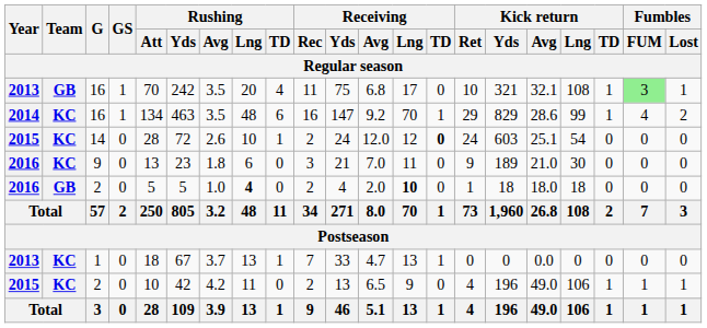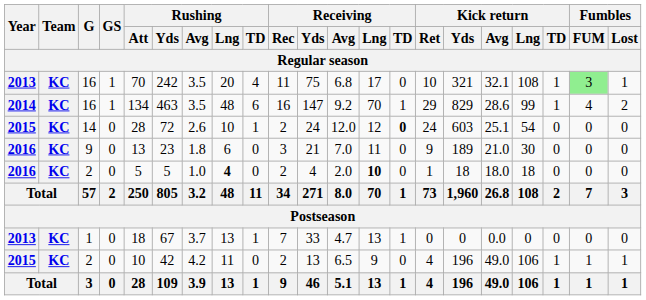 <table class="wikitable" style="text-align: center;">
 <tr>
 <th rowspan="2">Year</th>
 <th rowspan="2">Team</th>
 <th rowspan="2">G</th>
 <th rowspan="2">GS</th>
 <th colspan="5">Rushing</th>
 <th colspan="5">Receiving</th>
 <th colspan="5">Kick return</th>
 <th colspan="2">Fumbles</th>
 </tr>
 <tr>
 <th>Att</th>
 <th>Yds</th>
 <th>Avg</th>
 <th>Lng</th>
 <th>TD</th>
 <th>Rec</th>
 <th>Yds</th>
 <th>Avg</th>
 <th>Lng</th>
 <th>TD</th>
 <th>Ret</th>
 <th>Yds</th>
 <th>Avg</th>
 <th>Lng</th>
 <th>TD</th>
 <th>FUM</th>
 <th>Lost</th>
 </tr>
 <tr>
 <th colspan=21><strong>Regular season</strong></th>
 </tr>
 <tr>
 <th><a href='#'>2013</a></th>
-<th><a href='#'>GB</a></th>
+<th><a href='#'>KC</a></th>
 <td>16</td>
 <td>1</td>
 <td>70</td>
 <td>242</td>
 <td>3.5</td>
 <td>20</td>
 <td>4</td>
 <td>11</td>
 <td>75</td>
 <td>6.8</td>
 <td>17</td>
 <td>0</td>
 <td>10</td>
 <td>321</td>
 <td>32.1</td>
 <td>108</td>
 <td>1</td>
 <td style="background: lightgreen;">3</td>
 <td>1</td>
 </tr>
 <tr>
 <th><a href='#'>2014</a></th>
 <th><a href='#'>KC</a></th>
 <td>16</td>
 <td>1</td>
 <td>134</td>
 <td>463</td>
 <td>3.5</td>
 <td>48</td>
 <td>6</td>
 <td>16</td>
 <td>147</td>
 <td>9.2</td>
 <td>70</td>
 <td>1</td>
 <td>29</td>
 <td>829</td>
 <td>28.6</td>
 <td>99</td>
 <td>1</td>
 <td>4</td>
 <td>2</td>
 </tr>
 <tr>
 <th><a href='#'>2015</a></th>
 <th><a href='#'>KC</a></th>
 <td>14</td>
 <td>0</td>
 <td>28</td>
 <td>72</td>
 <td>2.6</td>
 <td>10</td>
 <td>1</td>
 <td>2</td>
 <td>24</td>
 <td>12.0</td>
 <td>12</td>
 <td><strong>0</strong></td>
 <td>24</td>
 <td>603</td>
 <td>25.1</td>
 <td>54</td>
 <td>0</td>
 <td>0</td>
 <td>0</td>
 </tr>
 <tr>
 <th><a href='#'>2016</a></th>
 <th><a href='#'>KC</a></th>
 <td>9</td>
 <td>0</td>
 <td>13</td>
 <td>23</td>
 <td>1.8</td>
 <td>6</td>
 <td>0</td>
 <td>3</td>
 <td>21</td>
 <td>7.0</td>
 <td>11</td>
 <td>0</td>
 <td>9</td>
 <td>189</td>
 <td>21.0</td>
 <td>30</td>
 <td>0</td>
 <td>0</td>
 <td>0</td>
 </tr>
 <tr>
 <th><a href='#'>2016</a></th>
-<th><a href='#'>GB</a></th>
+<th><a href='#'>KC</a></th>
 <td>2</td>
 <td>0</td>
 <td>5</td>
 <td>5</td>
 <td>1.0</td>
 <td><strong>4</strong></td>
 <td>0</td>
 <td>2</td>
 <td>4</td>
 <td>2.0</td>
 <td><strong>10</strong></td>
 <td>0</td>
 <td>1</td>
 <td>18</td>
 <td>18.0</td>
 <td>18</td>
 <td>0</td>
 <td>0</td>
 <td>0</td>
 </tr>
 <tr>
 <th colspan="2">Total</th>
 <th>57</th>
 <th>2</th>
 <th>250</th>
 <th>805</th>
 <th>3.2</th>
 <th>48</th>
 <th>11</th>
 <th>34</th>
 <th>271</th>
 <th>8.0</th>
 <th>70</th>
 <th>1</th>
 <th>73</th>
 <th>1,960</th>
 <th>26.8</th>
 <th>108</th>
 <th>2</th>
 <th>7</th>
 <th>3</th>
 </tr>
 <tr>
 <th colspan=21><strong>Postseason</strong></th>
 </tr>
 <tr>
 <th><a href='#'>2013</a></th>
 <th><a href='#'>KC</a></th>
 <td>1</td>
 <td>0</td>
 <td>18</td>
 <td>67</td>
 <td>3.7</td>
 <td>13</td>
 <td>1</td>
 <td>7</td>
 <td>33</td>
 <td>4.7</td>
 <td>13</td>
 <td>1</td>
 <td>0</td>
 <td>0</td>
 <td>0.0</td>
 <td>0</td>
 <td>0</td>
 <td>0</td>
 <td>0</td>
 </tr>
 <tr>
 <th><a href='#'>2015</a></th>
 <th><a href='#'>KC</a></th>
 <td>2</td>
 <td>0</td>
 <td>10</td>
 <td>42</td>
 <td>4.2</td>
 <td>11</td>
 <td>0</td>
 <td>2</td>
 <td>13</td>
 <td>6.5</td>
 <td>9</td>
 <td>0</td>
 <td>4</td>
 <td>196</td>
 <td>49.0</td>
 <td>106</td>
 <td>1</td>
 <td>1</td>
 <td>1</td>
 </tr>
 <tr>
 <th colspan="2">Total</th>
 <th>3</th>
 <th>0</th>
 <th>28</th>
 <th>109</th>
 <th>3.9</th>
 <th>13</th>
 <th>1</th>
 <th>9</th>
 <th>46</th>
 <th>5.1</th>
 <th>13</th>
 <th>1</th>
 <th>4</th>
 <th>196</th>
 <th>49.0</th>
 <th>106</th>
 <th>1</th>
 <th>1</th>
 <th>1</th>
 </tr>
 </table>
